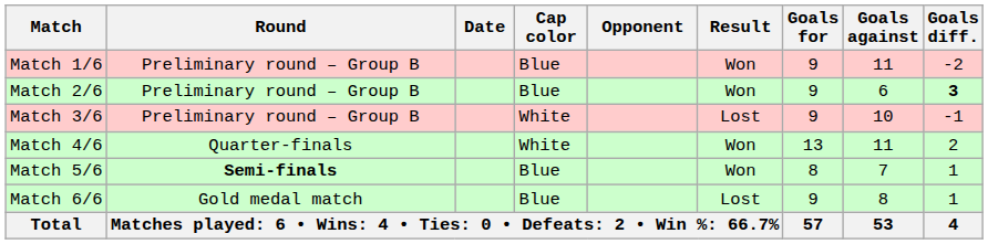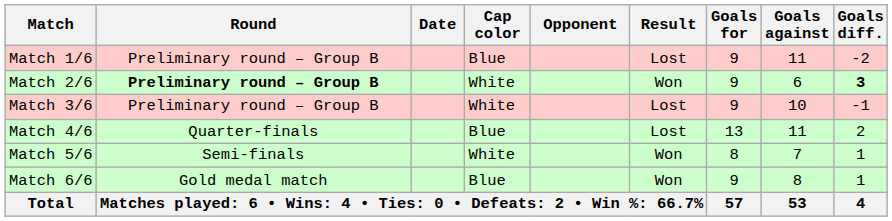 <table class="wikitable sortable" style="text-align: center; font-size: 85%; margin-left: 1em;">
 <tr>
 <th>Match</th>
 <th>Round</th>
 <th>Date</th>
 <th>Cap<br>color</th>
 <th>Opponent</th>
 <th>Result</th>
 <th>Goals<br>for</th>
 <th>Goals<br>against</th>
 <th>Goals<br>diff.</th>
 </tr>
 <tr style="background-color: #ffcccc;">
 <td>Match 1/6</td>
 <td>Preliminary round – Group B</td>
 <td style="text-align: right;"></td>
 <td style="text-align: left;"> Blue</td>
 <td style="text-align: left;"></td>
-<td>Won</td>
+<td>Lost</td>
 <td>9</td>
 <td>11</td>
 <td>-2</td>
 </tr>
 <tr style="background-color: #ccffcc;">
 <td>Match 2/6</td>
-<td>Preliminary round – Group B</td>
+<td><strong>Preliminary round – Group B</strong></td>
 <td style="text-align: right;"></td>
-<td style="text-align: left;"> Blue</td>
+<td style="text-align: left;"> White</td>
 <td style="text-align: left;"></td>
 <td>Won</td>
 <td>9</td>
 <td>6</td>
 <td><strong>3</strong></td>
 </tr>
 <tr style="background-color: #ffcccc;">
 <td>Match 3/6</td>
 <td>Preliminary round – Group B</td>
 <td style="text-align: right;"></td>
 <td style="text-align: left;"> White</td>
 <td style="text-align: left;"></td>
 <td>Lost</td>
 <td>9</td>
 <td>10</td>
 <td>-1</td>
 </tr>
 <tr style="background-color: #ccffcc;">
 <td>Match 4/6</td>
 <td>Quarter-finals</td>
 <td style="text-align: right;"></td>
-<td style="text-align: left;"> White</td>
+<td style="text-align: left;"> Blue</td>
 <td style="text-align: left;"></td>
-<td>Won</td>
+<td>Lost</td>
 <td>13</td>
 <td>11</td>
 <td>2</td>
 </tr>
 <tr style="background-color: #ccffcc;">
 <td>Match 5/6</td>
-<td><strong>Semi-finals</strong></td>
+<td>Semi-finals</td>
 <td style="text-align: right;"></td>
-<td style="text-align: left;"> Blue</td>
+<td style="text-align: left;"> White</td>
 <td style="text-align: left;"></td>
 <td>Won</td>
 <td>8</td>
 <td>7</td>
 <td>1</td>
 </tr>
 <tr style="background-color: #ccffcc;">
 <td>Match 6/6</td>
 <td>Gold medal match</td>
 <td style="text-align: right;"></td>
 <td style="text-align: left;"> Blue</td>
 <td style="text-align: left;"></td>
-<td>Lost</td>
+<td>Won</td>
 <td>9</td>
 <td>8</td>
 <td>1</td>
 </tr>
 <tr>
 <th>Total</th>
 <th colspan="5">Matches played: 6 • Wins: 4 • Ties: 0 • Defeats: 2 • Win %: 66.7%</th>
 <th>57</th>
 <th>53</th>
 <th>4</th>
 </tr>
 </table>
